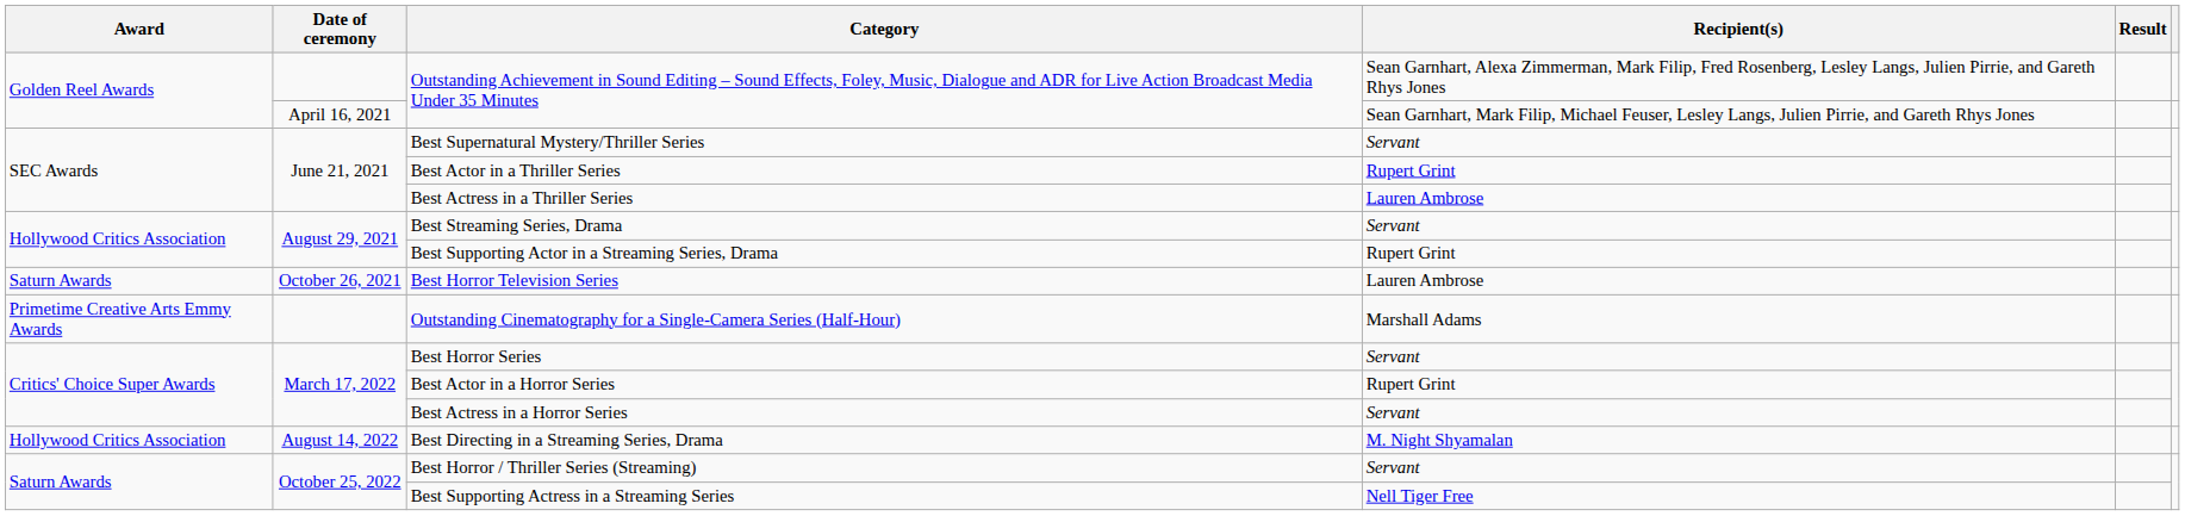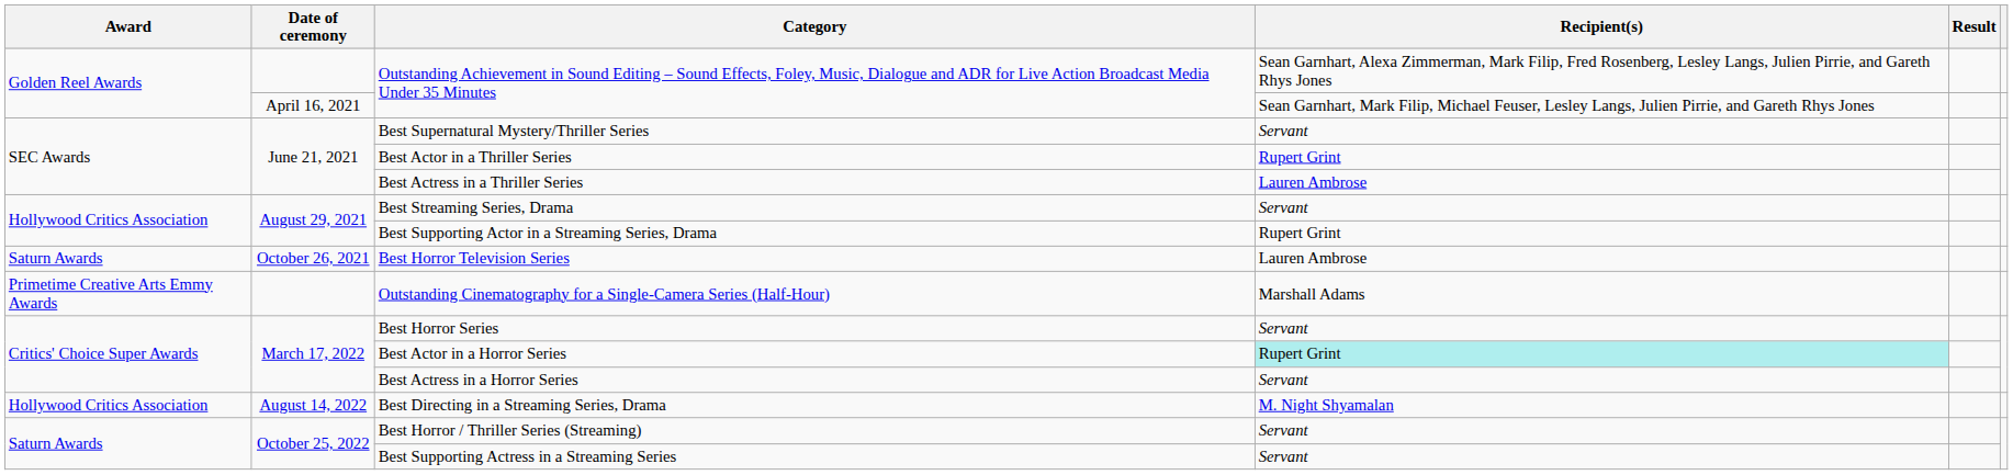 <table class="wikitable sortable" style="width:100%">
 <tr style="background:#ccc; text-align:center;">
 <th>Award</th>
 <th>Date of ceremony</th>
 <th>Category</th>
 <th>Recipient(s)</th>
 <th>Result</th>
 <th class="unsortable"></th>
 </tr>
 <tr>
 <td rowspan="2"><a href='#'>Golden Reel Awards</a></td>
 <td align="center"></td>
 <td rowspan="2"><a href='#'>Outstanding Achievement in Sound Editing – Sound Effects, Foley, Music, Dialogue and ADR for Live Action Broadcast Media Under 35 Minutes</a></td>
 <td>Sean Garnhart, Alexa Zimmerman, Mark Filip, Fred Rosenberg, Lesley Langs, Julien Pirrie, and Gareth Rhys Jones </td>
 <td></td>
 <td align="center"></td>
 </tr>
 <tr>
 <td align="center">April 16, 2021</td>
 <td>Sean Garnhart, Mark Filip, Michael Feuser, Lesley Langs, Julien Pirrie, and Gareth Rhys Jones </td>
 <td></td>
 <td align="center"></td>
 </tr>
 <tr>
 <td rowspan="3">SEC Awards</td>
 <td align="center" rowspan="3">June 21, 2021</td>
 <td>Best Supernatural Mystery/Thriller Series</td>
 <td><em>Servant</em></td>
 <td></td>
 <td align="center" rowspan="3"></td>
 </tr>
 <tr>
 <td>Best Actor in a Thriller Series</td>
 <td><a href='#'>Rupert Grint</a></td>
 <td></td>
 </tr>
 <tr>
 <td>Best Actress in a Thriller Series</td>
 <td><a href='#'>Lauren Ambrose</a></td>
 <td></td>
 </tr>
 <tr>
 <td rowspan="2"><a href='#'>Hollywood Critics Association</a></td>
 <td align="center" rowspan="2"><a href='#'>August 29, 2021</a></td>
 <td>Best Streaming Series, Drama</td>
 <td><em>Servant</em></td>
 <td></td>
 <td align="center" rowspan="2"></td>
 </tr>
 <tr>
 <td>Best Supporting Actor in a Streaming Series, Drama</td>
 <td>Rupert Grint</td>
 <td></td>
 </tr>
 <tr>
 <td><a href='#'>Saturn Awards</a></td>
 <td align="center"><a href='#'>October 26, 2021</a></td>
 <td><a href='#'>Best Horror Television Series</a></td>
 <td>Lauren Ambrose</td>
 <td></td>
 <td align="center"></td>
 </tr>
 <tr>
 <td><a href='#'>Primetime Creative Arts Emmy Awards</a></td>
 <td align="center"><a href='#'></a></td>
 <td><a href='#'>Outstanding Cinematography for a Single-Camera Series (Half-Hour)</a></td>
 <td>Marshall Adams </td>
 <td></td>
 <td align="center"></td>
 </tr>
 <tr>
 <td rowspan="3"><a href='#'>Critics' Choice Super Awards</a></td>
 <td align="center" rowspan="3"><a href='#'>March 17, 2022</a></td>
 <td>Best Horror Series</td>
 <td><em>Servant</em></td>
 <td></td>
 <td align="center" rowspan="3"></td>
 </tr>
 <tr>
 <td>Best Actor in a Horror Series</td>
-<td>Rupert Grint</td>
+<td style="background: paleturquoise;">Rupert Grint</td>
 <td></td>
 </tr>
 <tr>
 <td>Best Actress in a Horror Series</td>
 <td><em>Servant</em></td>
 <td></td>
 </tr>
 <tr>
 <td><a href='#'>Hollywood Critics Association</a></td>
 <td align="center"><a href='#'>August 14, 2022</a></td>
 <td>Best Directing in a Streaming Series, Drama</td>
 <td><a href='#'>M. Night Shyamalan</a> </td>
 <td></td>
 <td align="center"></td>
 </tr>
 <tr>
 <td rowspan="2"><a href='#'>Saturn Awards</a></td>
 <td align="center" rowspan="2"><a href='#'>October 25, 2022</a></td>
 <td>Best Horror / Thriller Series (Streaming)</td>
 <td><em>Servant</em></td>
 <td></td>
 <td align="center" rowspan="2"></td>
 </tr>
 <tr>
 <td>Best Supporting Actress in a Streaming Series</td>
-<td><a href='#'>Nell Tiger Free</a></td>
+<td><em>Servant</em></td>
 <td></td>
 </tr>
 </table>
